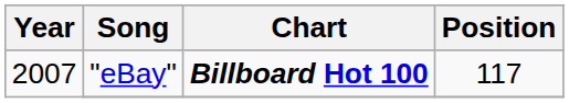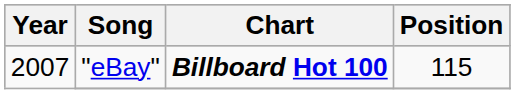 <table class="wikitable">
 <tr>
 <th>Year</th>
 <th>Song</th>
 <th>Chart</th>
 <th>Position</th>
 </tr>
 <tr>
 <td rowspan="4">2007</td>
 <td>"<a href='#'>eBay</a>"</td>
 <td><strong><em>Billboard</em> <a href='#'>Hot 100</a></strong></td>
-<td style="text-align:center;">117</td>
+<td style="text-align:center;">115</td>
 </tr>
 <tr>
 </tr>
 </table>
